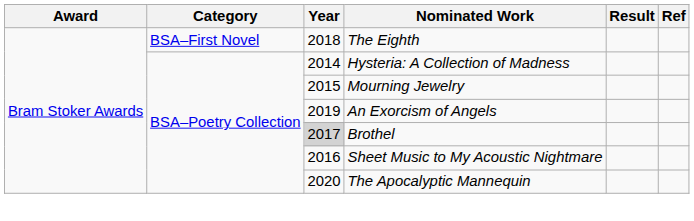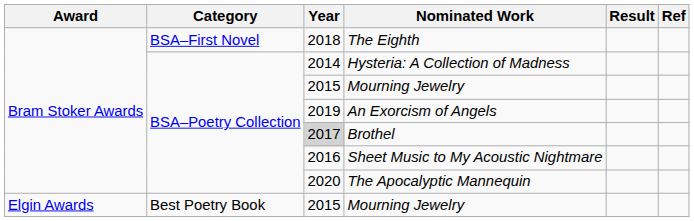 <table class="wikitable">
 <tr>
 <th>Award</th>
 <th>Category</th>
 <th>Year</th>
 <th>Nominated Work</th>
 <th>Result</th>
 <th>Ref</th>
 </tr>
 <tr>
 <td rowspan="7"><a href='#'>Bram Stoker Awards</a></td>
 <td><a href='#'>BSA–First Novel</a></td>
 <td>2018</td>
 <td><em>The Eighth</em></td>
 <td></td>
 <td></td>
 </tr>
 <tr>
 <td rowspan="6"><a href='#'>BSA–Poetry Collection</a></td>
 <td>2014</td>
 <td><em>Hysteria: A Collection of Madness</em></td>
 <td></td>
 <td></td>
 </tr>
 <tr>
 <td>2015</td>
 <td><em>Mourning Jewelry</em></td>
 <td></td>
 <td></td>
 </tr>
 <tr>
 <td>2019</td>
 <td><em>An Exorcism of Angels</em></td>
 <td></td>
 <td></td>
 </tr>
 <tr>
 <td style="background: lightgrey;">2017</td>
 <td><em>Brothel</em></td>
 <td></td>
 <td></td>
 </tr>
 <tr>
 <td>2016</td>
 <td><em>Sheet Music to My Acoustic Nightmare</em></td>
 <td></td>
 <td></td>
 </tr>
 <tr>
 <td>2020</td>
 <td><em>The Apocalyptic Mannequin</em></td>
 <td></td>
 <td></td>
 </tr>
+<tr>
+<td><a href='#'>Elgin Awards</a></td>
+<td>Best Poetry Book</td>
+<td>2015</td>
+<td><em>Mourning Jewelry</em></td>
+<td></td>
+<td></td>
+</tr>
 </table>
